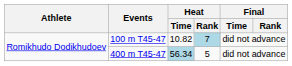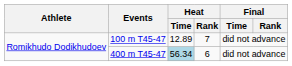 <table class=wikitable style="font-size:90%">
 <tr>
 <th rowspan="2">Athlete</th>
 <th rowspan="2">Events</th>
 <th colspan="2">Heat</th>
 <th colspan="2">Final</th>
 </tr>
 <tr>
 <th scope="col">Time</th>
 <th scope="col">Rank</th>
 <th scope="col">Time</th>
 <th scope="col">Rank</th>
 </tr>
 <tr align=center>
 <td align=left rowspan=2><a href='#'>Romikhudo Dodikhudoev</a></td>
 <td align=left><a href='#'>100 m T45-47</a></td>
-<td>10.82</td>
-<td style="background: lightblue;">7</td>
+<td>12.89</td>
+<td>7</td>
 <td colspan=2>did not advance</td>
 </tr>
 <tr align=center>
 <td align=left><a href='#'>400 m T45-47</a></td>
 <td style="background: lightblue;">56.34</td>
-<td>5</td>
+<td>6</td>
 <td colspan=2>did not advance</td>
 </tr>
 </table>
